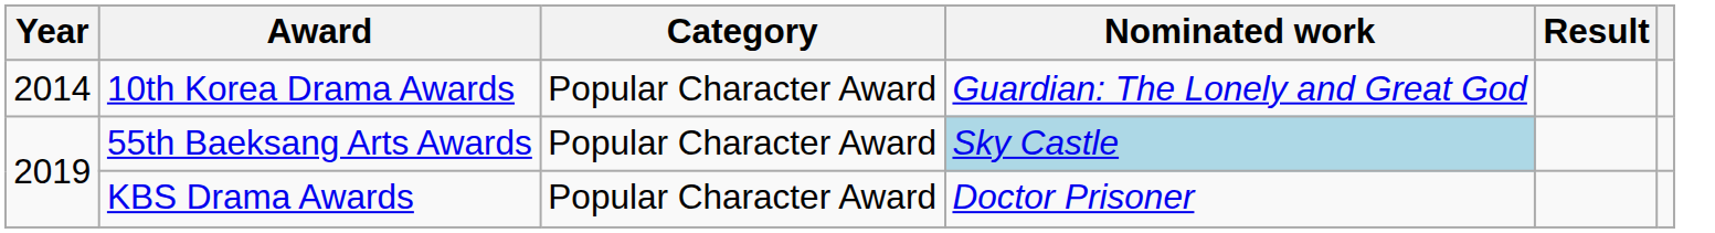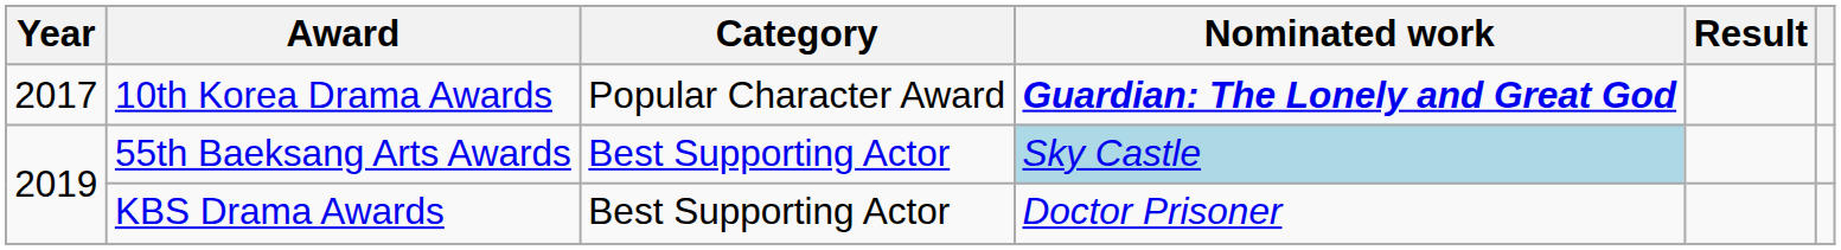 <table class="wikitable">
 <tr>
 <th scope="col">Year</th>
 <th>Award</th>
 <th scope="col">Category</th>
 <th>Nominated work</th>
 <th scope="col">Result</th>
 <th scope="col" class="unsortable"></th>
 </tr>
 <tr>
-<td>2014</td>
+<td>2017</td>
 <td><a href='#'>10th Korea Drama Awards</a></td>
 <td>Popular Character Award</td>
-<td><em><a href='#'>Guardian: The Lonely and Great God</a></em></td>
+<td><strong><em><a href='#'>Guardian: The Lonely and Great God</a></em></strong></td>
 <td></td>
 <td></td>
 </tr>
 <tr>
 <td rowspan="2">2019</td>
 <td><a href='#'>55th Baeksang Arts Awards</a></td>
-<td>Popular Character Award</td>
+<td><a href='#'>Best Supporting Actor</a></td>
 <td style="background: lightblue;"><em><a href='#'>Sky Castle</a></em></td>
 <td></td>
 <td></td>
 </tr>
 <tr>
 <td><a href='#'>KBS Drama Awards</a></td>
-<td>Popular Character Award</td>
+<td>Best Supporting Actor</td>
 <td><em><a href='#'>Doctor Prisoner</a></em></td>
 <td></td>
 <td></td>
 </tr>
 </table>
